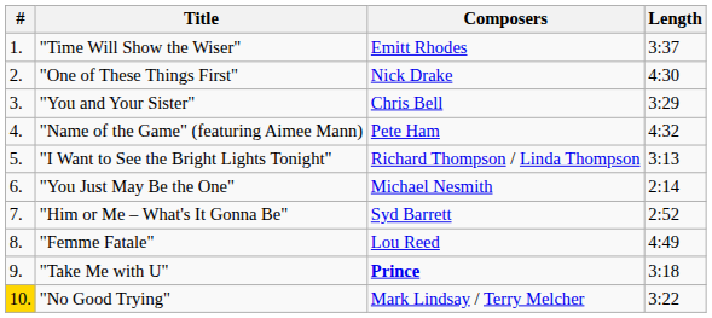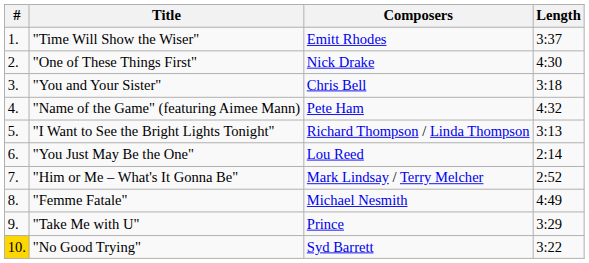 <table class="wikitable">
 <tr>
 <th bgcolor="#ebf5ff">#</th>
 <th bgcolor="#ebf5ff">Title</th>
 <th bgcolor="#ebf5ff">Composers</th>
 <th bgcolor="#ebf5ff">Length</th>
 </tr>
 <tr>
 <td>1.</td>
 <td>"Time Will Show the Wiser"</td>
 <td><a href='#'>Emitt Rhodes</a></td>
 <td>3:37</td>
 </tr>
 <tr>
 <td>2.</td>
 <td>"One of These Things First"</td>
 <td><a href='#'>Nick Drake</a></td>
 <td>4:30</td>
 </tr>
 <tr>
 <td>3.</td>
 <td>"You and Your Sister"</td>
 <td><a href='#'>Chris Bell</a></td>
-<td>3:29</td>
+<td>3:18</td>
 </tr>
 <tr>
 <td>4.</td>
 <td>"Name of the Game" (featuring Aimee Mann)</td>
 <td><a href='#'>Pete Ham</a></td>
 <td>4:32</td>
 </tr>
 <tr>
 <td>5.</td>
 <td>"I Want to See the Bright Lights Tonight"</td>
 <td><a href='#'>Richard Thompson</a> / <a href='#'>Linda Thompson</a></td>
 <td>3:13</td>
 </tr>
 <tr>
 <td>6.</td>
 <td>"You Just May Be the One"</td>
-<td><a href='#'>Michael Nesmith</a></td>
+<td><a href='#'>Lou Reed</a></td>
 <td>2:14</td>
 </tr>
 <tr>
 <td>7.</td>
 <td>"Him or Me – What's It Gonna Be"</td>
-<td><a href='#'>Syd Barrett</a></td>
+<td><a href='#'>Mark Lindsay</a> / <a href='#'>Terry Melcher</a></td>
 <td>2:52</td>
 </tr>
 <tr>
 <td>8.</td>
 <td>"Femme Fatale"</td>
-<td><a href='#'>Lou Reed</a></td>
+<td><a href='#'>Michael Nesmith</a></td>
 <td>4:49</td>
 </tr>
 <tr>
 <td>9.</td>
 <td>"Take Me with U"</td>
-<td><strong><a href='#'>Prince</a></strong></td>
-<td>3:18</td>
+<td><a href='#'>Prince</a></td>
+<td>3:29</td>
 </tr>
 <tr>
 <td style="background: gold;">10.</td>
 <td>"No Good Trying"</td>
-<td><a href='#'>Mark Lindsay</a> / <a href='#'>Terry Melcher</a></td>
+<td><a href='#'>Syd Barrett</a></td>
 <td>3:22</td>
 </tr>
 </table>
